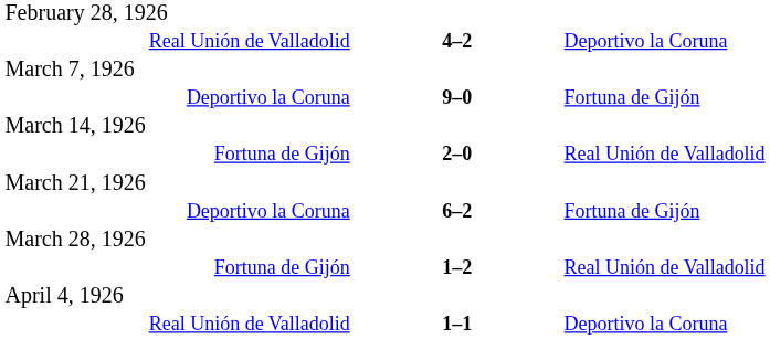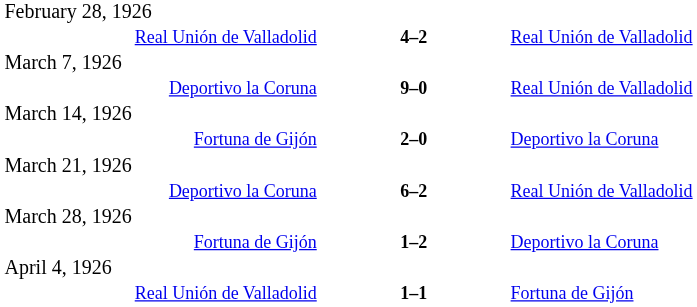 <table width=100% cellspacing=1>
 <tr>
 <th width=20%></th>
 <th width=12%></th>
 <th width=20%></th>
 <th></th>
 </tr>
 <tr>
 <td>February 28, 1926</td>
 </tr>
 <tr style=font-size:90%>
 <td align=right><a href='#'>Real Unión de Valladolid</a></td>
 <td align=center><strong>4–2</strong></td>
-<td align=left><a href='#'>Deportivo la Coruna</a></td>
+<td align=left><a href='#'>Real Unión de Valladolid</a></td>
 </tr>
 <tr>
 <td>March 7, 1926</td>
 </tr>
 <tr style=font-size:90%>
 <td align=right><a href='#'>Deportivo la Coruna</a></td>
 <td align=center><strong>9–0</strong></td>
-<td align=left><a href='#'>Fortuna de Gijón</a></td>
+<td align=left><a href='#'>Real Unión de Valladolid</a></td>
 </tr>
 <tr>
 <td>March 14, 1926</td>
 </tr>
 <tr style=font-size:90%>
 <td align=right><a href='#'>Fortuna de Gijón</a></td>
 <td align=center><strong>2–0</strong></td>
-<td align=left><a href='#'>Real Unión de Valladolid</a></td>
+<td align=left><a href='#'>Deportivo la Coruna</a></td>
 </tr>
 <tr>
 <td>March 21, 1926</td>
 </tr>
 <tr style=font-size:90%>
 <td align=right><a href='#'>Deportivo la Coruna</a></td>
 <td align=center><strong>6–2</strong></td>
-<td align=left><a href='#'>Fortuna de Gijón</a></td>
+<td align=left><a href='#'>Real Unión de Valladolid</a></td>
 </tr>
 <tr>
 <td>March 28, 1926</td>
 </tr>
 <tr style=font-size:90%>
 <td align=right><a href='#'>Fortuna de Gijón</a></td>
 <td align=center><strong>1–2</strong></td>
-<td align=left><a href='#'>Real Unión de Valladolid</a></td>
+<td align=left><a href='#'>Deportivo la Coruna</a></td>
 </tr>
 <tr>
 <td>April 4, 1926</td>
 </tr>
 <tr style=font-size:90%>
 <td align=right><a href='#'>Real Unión de Valladolid</a></td>
 <td align=center><strong>1–1</strong></td>
-<td align=left><a href='#'>Deportivo la Coruna</a></td>
+<td align=left><a href='#'>Fortuna de Gijón</a></td>
 </tr>
 <tr>
 </tr>
 </table>
